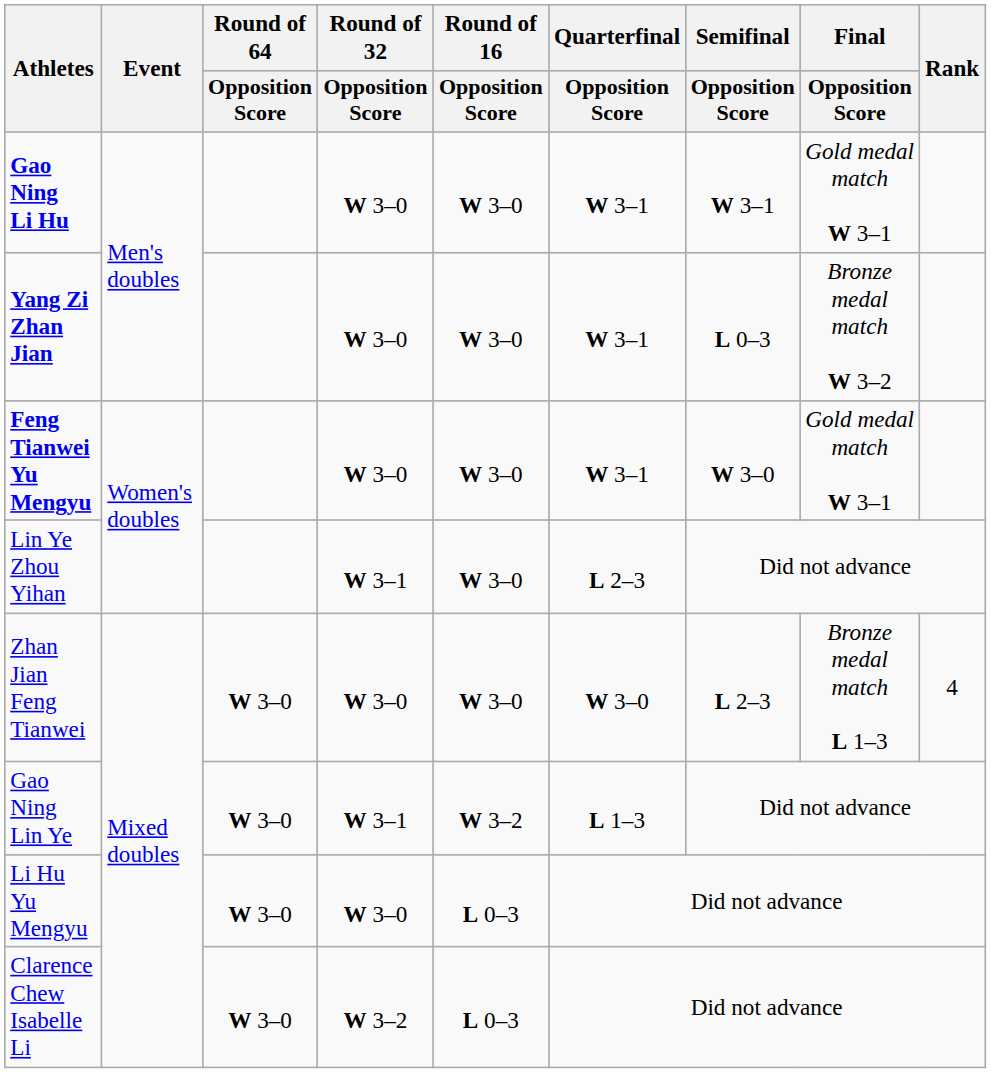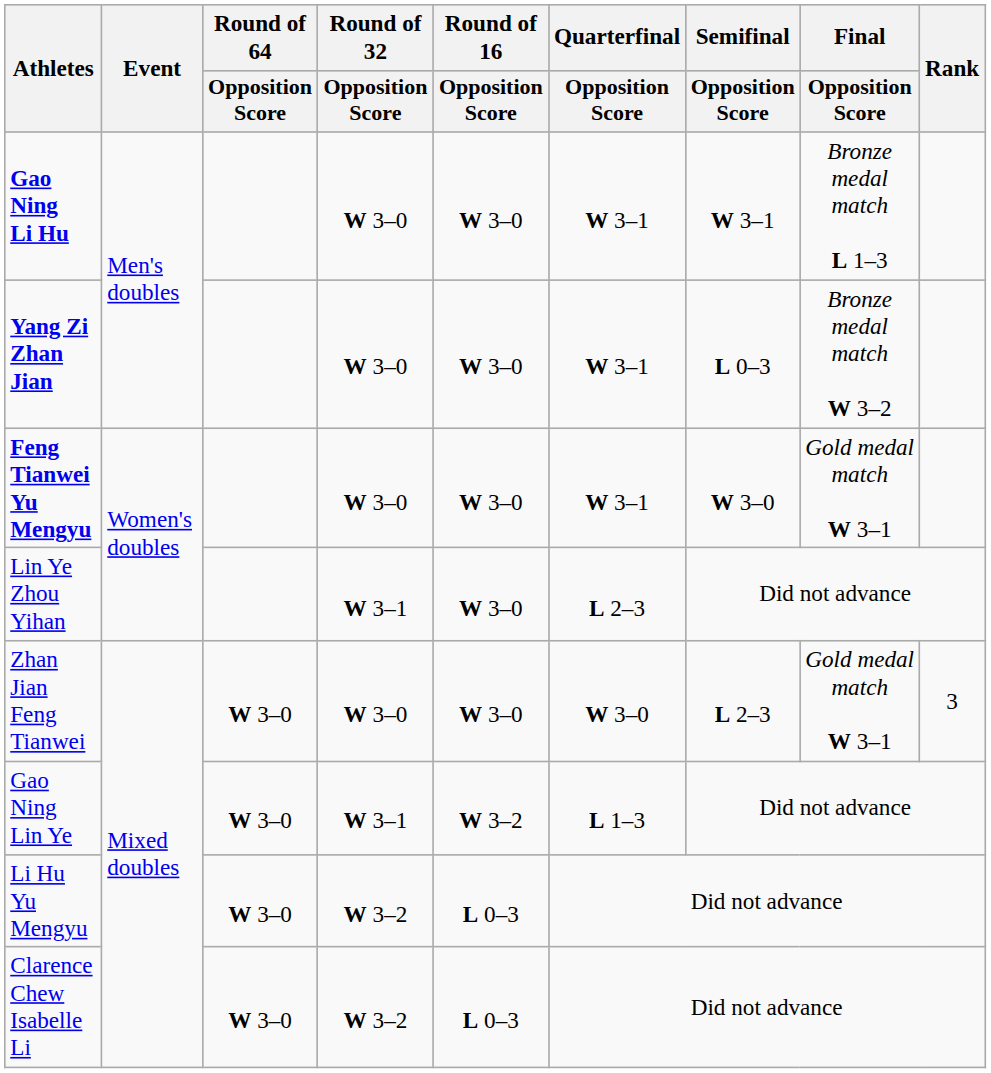 <table class="wikitable" style="font-size:90%">
 <tr>
 <th rowspan=2>Athletes</th>
 <th rowspan=2>Event</th>
 <th>Round of 64</th>
 <th>Round of 32</th>
 <th>Round of 16</th>
 <th>Quarterfinal</th>
 <th>Semifinal</th>
 <th>Final</th>
 <th rowspan=2>Rank</th>
 </tr>
 <tr style="font-size:95%">
 <th>Opposition<br>Score</th>
 <th>Opposition<br>Score</th>
 <th>Opposition<br>Score</th>
 <th>Opposition<br>Score</th>
 <th>Opposition<br>Score</th>
 <th>Opposition<br>Score</th>
 </tr>
 <tr align=center>
 <td align=left><strong><a href='#'>Gao Ning</a><br><a href='#'>Li Hu</a></strong></td>
 <td align=left rowspan=2><a href='#'>Men's doubles</a></td>
 <td></td>
 <td><br><strong>W</strong> 3–0</td>
 <td><br><strong>W</strong> 3–0</td>
 <td><br><strong>W</strong> 3–1</td>
 <td><br><strong>W</strong> 3–1</td>
-<td><em>Gold medal match</em><br><br><strong>W</strong> 3–1</td>
+<td><em>Bronze medal match</em><br><br><strong>L</strong> 1–3</td>
 <td></td>
 </tr>
 <tr align=center>
 <td align=left><strong><a href='#'>Yang Zi</a><br><a href='#'>Zhan Jian</a></strong></td>
 <td></td>
 <td><br><strong>W</strong> 3–0</td>
 <td><br><strong>W</strong> 3–0</td>
 <td><br><strong>W</strong> 3–1</td>
 <td><br><strong>L</strong> 0–3</td>
 <td><em>Bronze medal match</em><br><br><strong>W</strong> 3–2</td>
 <td></td>
 </tr>
 <tr align=center>
 <td align=left><strong><a href='#'>Feng Tianwei</a><br><a href='#'>Yu Mengyu</a></strong></td>
 <td align=left rowspan=2><a href='#'>Women's doubles</a></td>
 <td></td>
 <td><br><strong>W</strong> 3–0</td>
 <td><br><strong>W</strong> 3–0</td>
 <td><br><strong>W</strong> 3–1</td>
 <td><br><strong>W</strong> 3–0</td>
 <td><em>Gold medal match</em><br><br><strong>W</strong> 3–1</td>
 <td></td>
 </tr>
 <tr align=center>
 <td align=left><a href='#'>Lin Ye</a><br><a href='#'>Zhou Yihan</a></td>
 <td></td>
 <td><br><strong>W</strong> 3–1</td>
 <td><br><strong>W</strong> 3–0</td>
 <td><br><strong>L</strong> 2–3</td>
 <td colspan=3>Did not advance</td>
 </tr>
 <tr align=center>
 <td align=left><a href='#'>Zhan Jian</a><br><a href='#'>Feng Tianwei</a></td>
 <td align=left rowspan=4><a href='#'>Mixed doubles</a></td>
 <td><br><strong>W</strong> 3–0</td>
 <td><br><strong>W</strong> 3–0</td>
 <td><br><strong>W</strong> 3–0</td>
 <td><br><strong>W</strong> 3–0</td>
 <td><br><strong>L</strong> 2–3</td>
-<td><em>Bronze medal match</em><br><br><strong>L</strong> 1–3</td>
-<td>4</td>
+<td><em>Gold medal match</em><br><br><strong>W</strong> 3–1</td>
+<td>3</td>
 </tr>
 <tr align=center>
 <td align=left><a href='#'>Gao Ning</a><br><a href='#'>Lin Ye</a></td>
 <td><br><strong>W</strong> 3–0</td>
 <td><br><strong>W</strong> 3–1</td>
 <td><br><strong>W</strong> 3–2</td>
 <td><br><strong>L</strong> 1–3</td>
 <td colspan=3>Did not advance</td>
 </tr>
 <tr align=center>
 <td align=left><a href='#'>Li Hu</a><br><a href='#'>Yu Mengyu</a></td>
 <td><br><strong>W</strong> 3–0</td>
-<td><br><strong>W</strong> 3–0</td>
+<td><br><strong>W</strong> 3–2</td>
 <td><br><strong>L</strong> 0–3</td>
 <td colspan=4>Did not advance</td>
 </tr>
 <tr align=center>
 <td align=left><a href='#'>Clarence Chew</a><br><a href='#'>Isabelle Li</a></td>
 <td><br><strong>W</strong> 3–0</td>
 <td><br><strong>W</strong> 3–2</td>
 <td><br><strong>L</strong> 0–3</td>
 <td colspan=6>Did not advance</td>
 </tr>
 </table>
